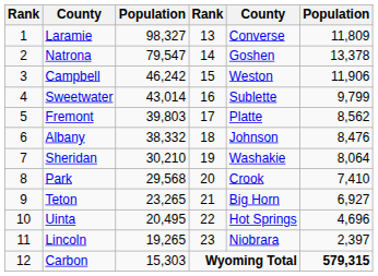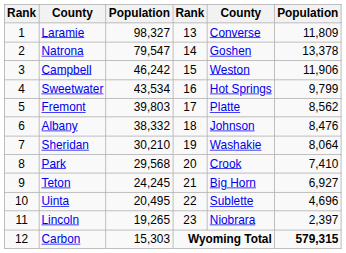 <table class="wikitable">
 <tr>
 <th>Rank</th>
 <th>County</th>
 <th>Population</th>
 <th>Rank</th>
 <th>County</th>
 <th>Population</th>
 </tr>
 <tr>
 <td style="text-align: center;">1</td>
 <td><a href='#'>Laramie</a></td>
 <td style="text-align: right;">98,327</td>
 <td style="text-align: center;">13</td>
 <td><a href='#'>Converse</a></td>
 <td style="text-align: right;">11,809</td>
 </tr>
 <tr>
 <td style="text-align: center;">2</td>
 <td><a href='#'>Natrona</a></td>
 <td style="text-align: right;">79,547</td>
 <td style="text-align: center;">14</td>
 <td><a href='#'>Goshen</a></td>
 <td style="text-align: right;">13,378</td>
 </tr>
 <tr>
 <td style="text-align: center;">3</td>
 <td><a href='#'>Campbell</a></td>
 <td style="text-align: right;">46,242</td>
 <td style="text-align: center;">15</td>
 <td><a href='#'>Weston</a></td>
 <td style="text-align: right;">11,906</td>
 </tr>
 <tr>
 <td style="text-align: center;">4</td>
 <td><a href='#'>Sweetwater</a></td>
-<td style="text-align: right;">43,014</td>
+<td style="text-align: right;">43,534</td>
 <td style="text-align: center;">16</td>
-<td><a href='#'>Sublette</a></td>
+<td><a href='#'>Hot Springs</a></td>
 <td style="text-align: right;">9,799</td>
 </tr>
 <tr>
 <td style="text-align: center;">5</td>
 <td><a href='#'>Fremont</a></td>
 <td style="text-align: right;">39,803</td>
 <td style="text-align: center;">17</td>
 <td><a href='#'>Platte</a></td>
 <td style="text-align: right;">8,562</td>
 </tr>
 <tr>
 <td style="text-align: center;">6</td>
 <td><a href='#'>Albany</a></td>
 <td style="text-align: right;">38,332</td>
 <td style="text-align: center;">18</td>
 <td><a href='#'>Johnson</a></td>
 <td style="text-align: right;">8,476</td>
 </tr>
 <tr>
 <td style="text-align: center;">7</td>
 <td><a href='#'>Sheridan</a></td>
 <td style="text-align: right;">30,210</td>
 <td style="text-align: center;">19</td>
 <td><a href='#'>Washakie</a></td>
 <td style="text-align: right;">8,064</td>
 </tr>
 <tr>
 <td style="text-align: center;">8</td>
 <td><a href='#'>Park</a></td>
 <td style="text-align: right;">29,568</td>
 <td style="text-align: center;">20</td>
 <td><a href='#'>Crook</a></td>
 <td style="text-align: right;">7,410</td>
 </tr>
 <tr>
 <td style="text-align: center;">9</td>
 <td><a href='#'>Teton</a></td>
-<td style="text-align: right;">23,265</td>
+<td style="text-align: right;">24,245</td>
 <td style="text-align: center;">21</td>
 <td><a href='#'>Big Horn</a></td>
 <td style="text-align: right;">6,927</td>
 </tr>
 <tr>
 <td style="text-align: center;">10</td>
 <td><a href='#'>Uinta</a></td>
 <td style="text-align: right;">20,495</td>
 <td style="text-align: center;">22</td>
-<td><a href='#'>Hot Springs</a></td>
+<td><a href='#'>Sublette</a></td>
 <td style="text-align: right;">4,696</td>
 </tr>
 <tr>
 <td style="text-align: center;">11</td>
 <td><a href='#'>Lincoln</a></td>
 <td style="text-align: right;">19,265</td>
 <td style="text-align: center;">23</td>
 <td><a href='#'>Niobrara</a></td>
 <td style="text-align: right;">2,397</td>
 </tr>
 <tr>
 <td style="text-align: center;">12</td>
 <td><a href='#'>Carbon</a></td>
 <td style="text-align: right;">15,303</td>
 <td colspan="2" style="text-align:right;"><strong>Wyoming Total</strong></td>
 <td style="text-align: right;"><strong>579,315</strong></td>
 </tr>
 </table>
